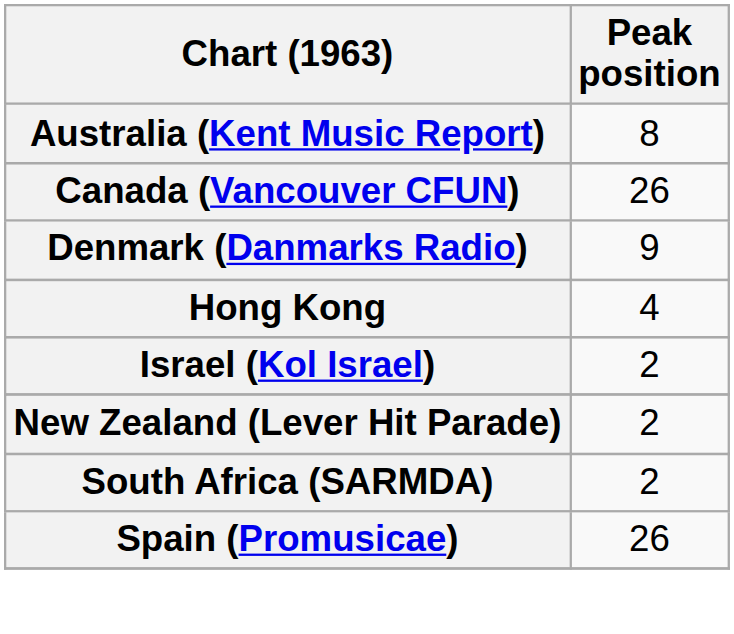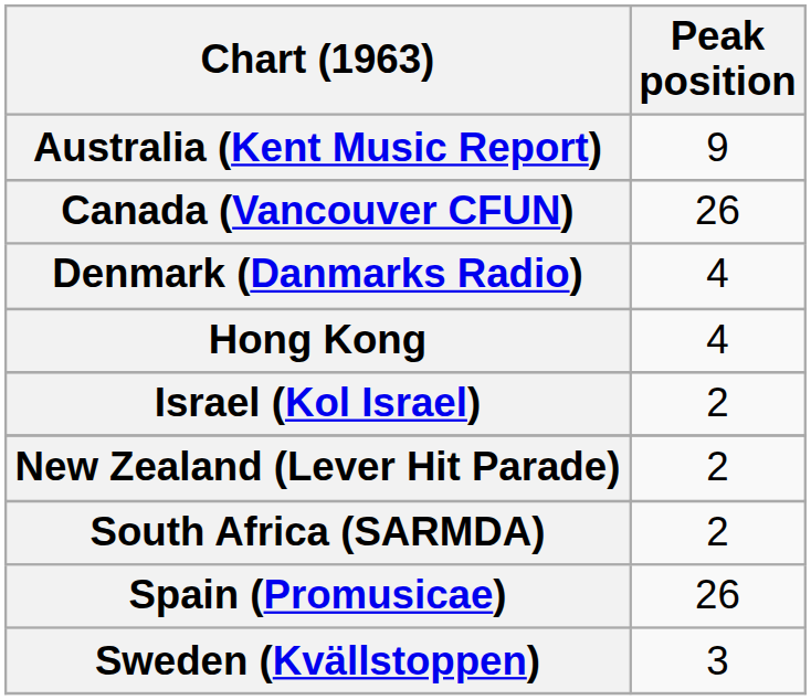 <table class="wikitable sortable plainrowheaders" style="text-align:center">
 <tr>
 <th>Chart (1963)</th>
 <th>Peak<br>position</th>
 </tr>
 <tr>
 <th scope="row">Australia (<a href='#'>Kent Music Report</a>)</th>
-<td>8</td>
+<td>9</td>
 </tr>
 <tr>
 </tr>
 <tr>
 </tr>
 <tr>
 <th scope="row">Canada (<a href='#'>Vancouver CFUN</a>)</th>
 <td>26</td>
 </tr>
 <tr>
 <th scope="row">Denmark (<a href='#'>Danmarks Radio</a>)</th>
-<td>9</td>
+<td>4</td>
 </tr>
 <tr>
 </tr>
 <tr>
 <th scope="row">Hong Kong</th>
 <td>4</td>
 </tr>
 <tr>
 </tr>
 <tr>
 <th scope="row">Israel (<a href='#'>Kol Israel</a>)</th>
 <td>2</td>
 </tr>
 <tr>
 </tr>
 <tr>
 <th scope="row">New Zealand (Lever Hit Parade)</th>
 <td>2</td>
 </tr>
 <tr>
 </tr>
 <tr>
 <th scope="row">South Africa (SARMDA)</th>
 <td>2</td>
 </tr>
 <tr>
 <th scope="row">Spain (<a href='#'>Promusicae</a>)</th>
 <td>26</td>
 </tr>
 <tr>
+<th scope="row">Sweden (<a href='#'>Kvällstoppen</a>)</th>
+<td>3</td>
+</tr>
+<tr>
 </tr>
 </table>
